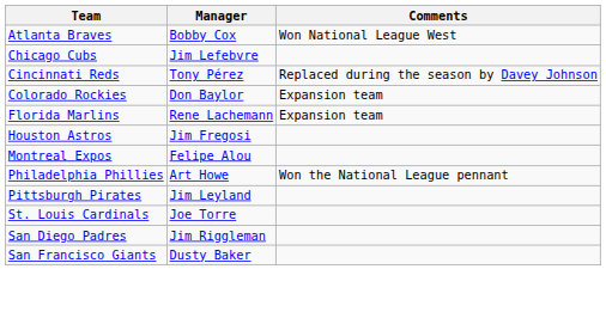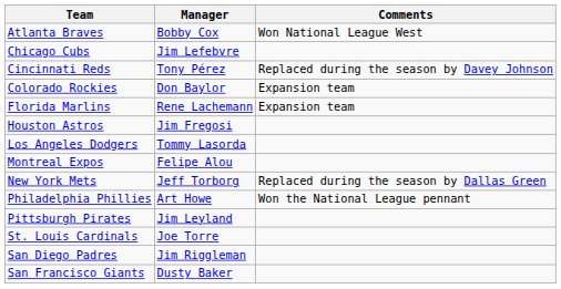 <table class="wikitable">
 <tr>
 <th bgcolor="#DDDDFF">Team</th>
 <th bgcolor="#DDDDFF">Manager</th>
 <th bgcolor="#DDDDFF">Comments</th>
 </tr>
 <tr>
 <td><a href='#'>Atlanta Braves</a></td>
 <td><a href='#'>Bobby Cox</a></td>
 <td>Won National League West</td>
 </tr>
 <tr>
 <td><a href='#'>Chicago Cubs</a></td>
 <td><a href='#'>Jim Lefebvre</a></td>
 <td></td>
 </tr>
 <tr>
 <td><a href='#'>Cincinnati Reds</a></td>
 <td><a href='#'>Tony Pérez</a></td>
 <td>Replaced during the season by <a href='#'>Davey Johnson</a></td>
 </tr>
 <tr>
 <td><a href='#'>Colorado Rockies</a></td>
 <td><a href='#'>Don Baylor</a></td>
 <td>Expansion team</td>
 </tr>
 <tr>
 <td><a href='#'>Florida Marlins</a></td>
 <td><a href='#'>Rene Lachemann</a></td>
 <td>Expansion team</td>
 </tr>
 <tr>
 <td><a href='#'>Houston Astros</a></td>
 <td><a href='#'>Jim Fregosi</a></td>
 <td></td>
 </tr>
 <tr>
+<td><a href='#'>Los Angeles Dodgers</a></td>
+<td><a href='#'>Tommy Lasorda</a></td>
+<td></td>
+</tr>
+<tr>
 <td><a href='#'>Montreal Expos</a></td>
 <td><a href='#'>Felipe Alou</a></td>
 <td></td>
+</tr>
+<tr>
+<td><a href='#'>New York Mets</a></td>
+<td><a href='#'>Jeff Torborg</a></td>
+<td>Replaced during the season by <a href='#'>Dallas Green</a></td>
 </tr>
 <tr>
 <td><a href='#'>Philadelphia Phillies</a></td>
 <td><a href='#'>Art Howe</a></td>
 <td>Won the National League pennant</td>
 </tr>
 <tr>
 <td><a href='#'>Pittsburgh Pirates</a></td>
 <td><a href='#'>Jim Leyland</a></td>
 <td></td>
 </tr>
 <tr>
 <td><a href='#'>St. Louis Cardinals</a></td>
 <td><a href='#'>Joe Torre</a></td>
 <td></td>
 </tr>
 <tr>
 <td><a href='#'>San Diego Padres</a></td>
 <td><a href='#'>Jim Riggleman</a></td>
 <td></td>
 </tr>
 <tr>
 <td><a href='#'>San Francisco Giants</a></td>
 <td><a href='#'>Dusty Baker</a></td>
 <td></td>
 </tr>
 </table>
